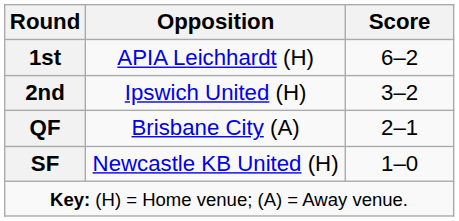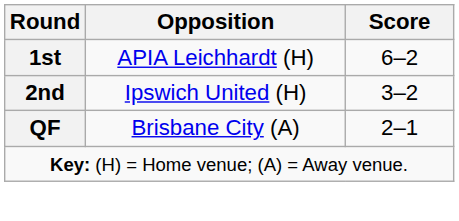 <table class="wikitable plainrowheaders" style="text-align:center">
 <tr>
 <th scope="col" style="width:25px">Round</th>
 <th scope="col" style="width:180px">Opposition</th>
 <th scope="col" style="width:70px">Score</th>
 </tr>
 <tr>
 <th scope=row style="text-align:center">1st</th>
 <td><a href='#'>APIA Leichhardt</a> (H)</td>
 <td>6–2</td>
 </tr>
 <tr>
 <th scope=row style="text-align:center">2nd</th>
 <td><a href='#'>Ipswich United</a> (H)</td>
 <td>3–2</td>
 </tr>
 <tr>
 <th scope=row style="text-align:center">QF</th>
 <td><a href='#'>Brisbane City</a> (A)</td>
 <td>2–1</td>
 </tr>
 <tr>
-<th scope=row style="text-align:center">SF</th>
-<td><a href='#'>Newcastle KB United</a> (H)</td>
-<td>1–0</td>
-</tr>
-<tr>
 <td colspan="3"><small><strong>Key:</strong> (H) = Home venue; (A) = Away venue.</small></td>
 </tr>
 </table>
